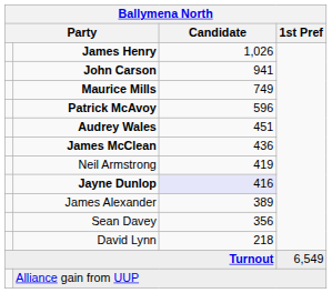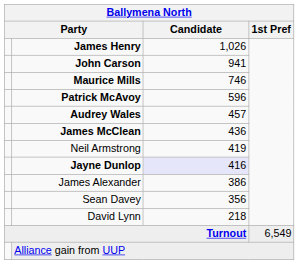 <table class="wikitable">
 <tr>
 <th colspan="4" align="center"><a href='#'>Ballymena North</a></th>
 </tr>
 <tr>
 <th colspan="2" align="center" width=200>Party</th>
 <th width=150>Candidate</th>
 <th width=60>1st Pref</th>
 </tr>
 <tr>
 <td></td>
 <td align="right"><strong>James Henry</strong></td>
 <td align="right">1,026</td>
 </tr>
 <tr>
 <td></td>
 <td align="right"><strong>John Carson</strong></td>
 <td align="right">941</td>
 </tr>
 <tr>
 <td></td>
 <td align="right"><strong>Maurice Mills</strong></td>
-<td align="right">749</td>
+<td align="right">746</td>
 </tr>
 <tr>
 <td></td>
 <td align="right"><strong>Patrick McAvoy</strong></td>
 <td align="right">596</td>
 </tr>
 <tr>
 <td></td>
 <td align="right"><strong>Audrey Wales</strong></td>
-<td align="right">451</td>
+<td align="right">457</td>
 </tr>
 <tr>
 <td></td>
 <td align="right"><strong>James McClean</strong></td>
 <td align="right">436</td>
 </tr>
 <tr>
 <td></td>
 <td align="right">Neil Armstrong</td>
 <td align="right">419</td>
 </tr>
 <tr>
 <td></td>
 <td align="right"><strong>Jayne Dunlop</strong></td>
 <td align="right" style="background: lavender;">416</td>
 </tr>
 <tr>
 <td></td>
 <td align="right">James Alexander</td>
-<td align="right">389</td>
+<td align="right">386</td>
 </tr>
 <tr>
 <td></td>
 <td align="right">Sean Davey</td>
 <td align="right">356</td>
 </tr>
 <tr>
 <td></td>
 <td align="right">David Lynn</td>
 <td align="right">218</td>
 </tr>
 <tr bgcolor="EEEEEE">
 <td colspan=3 align="right"><strong><a href='#'>Turnout</a></strong></td>
 <td align="right">6,549</td>
 </tr>
 <tr>
 <td bgcolor=></td>
 <td colspan=3 bgcolor="EEEEEE"><a href='#'>Alliance</a> gain from <a href='#'>UUP</a></td>
 </tr>
 </table>
